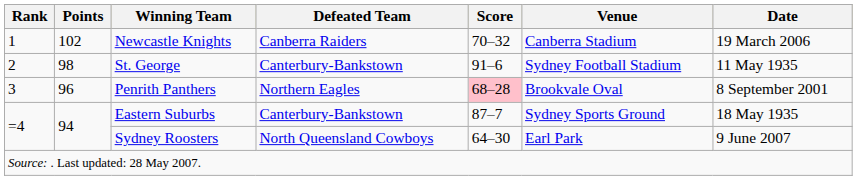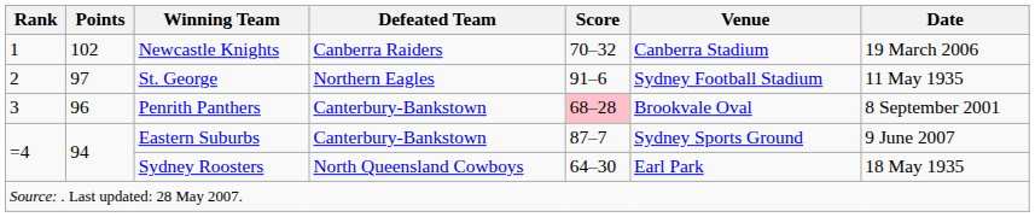 <table class="wikitable" style="width:100%">
 <tr style="background:#bdb76b;">
 <th>Rank</th>
 <th>Points</th>
 <th>Winning Team</th>
 <th>Defeated Team</th>
 <th>Score</th>
 <th>Venue</th>
 <th>Date</th>
 </tr>
 <tr>
 <td>1</td>
 <td>102</td>
 <td><a href='#'>Newcastle Knights</a></td>
 <td><a href='#'>Canberra Raiders</a></td>
 <td>70–32</td>
 <td><a href='#'>Canberra Stadium</a></td>
 <td>19 March 2006</td>
 </tr>
 <tr>
 <td>2</td>
-<td>98</td>
+<td>97</td>
 <td><a href='#'>St. George</a></td>
-<td><a href='#'>Canterbury-Bankstown</a></td>
+<td><a href='#'>Northern Eagles</a></td>
 <td>91–6</td>
 <td><a href='#'>Sydney Football Stadium</a></td>
 <td>11 May 1935</td>
 </tr>
 <tr>
 <td>3</td>
 <td>96</td>
 <td><a href='#'>Penrith Panthers</a></td>
-<td><a href='#'>Northern Eagles</a></td>
+<td><a href='#'>Canterbury-Bankstown</a></td>
 <td style="background: pink;">68–28</td>
 <td><a href='#'>Brookvale Oval</a></td>
 <td>8 September 2001</td>
 </tr>
 <tr>
 <td rowspan="2">=4</td>
 <td rowspan="2">94</td>
 <td><a href='#'>Eastern Suburbs</a></td>
 <td><a href='#'>Canterbury-Bankstown</a></td>
 <td>87–7</td>
 <td><a href='#'>Sydney Sports Ground</a></td>
-<td>18 May 1935</td>
+<td>9 June 2007</td>
 </tr>
 <tr>
 <td><a href='#'>Sydney Roosters</a></td>
 <td><a href='#'>North Queensland Cowboys</a></td>
 <td>64–30</td>
 <td><a href='#'>Earl Park</a></td>
-<td>9 June 2007</td>
+<td>18 May 1935</td>
 </tr>
 <tr>
 <td colspan=7><small><em>Source: </em>. Last updated: 28 May 2007.</small></td>
 </tr>
 </table>
